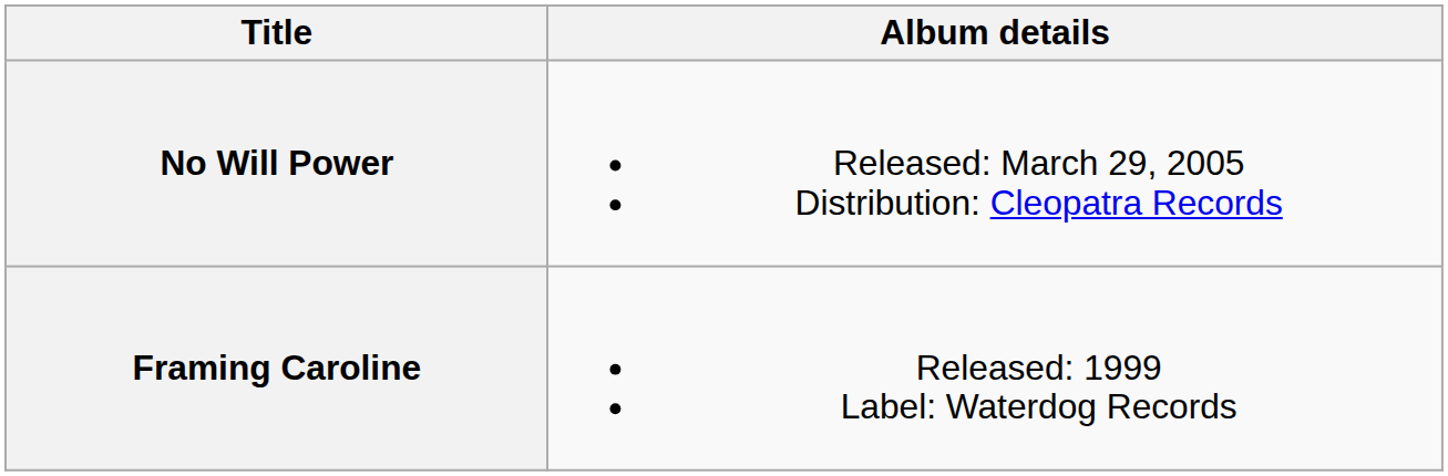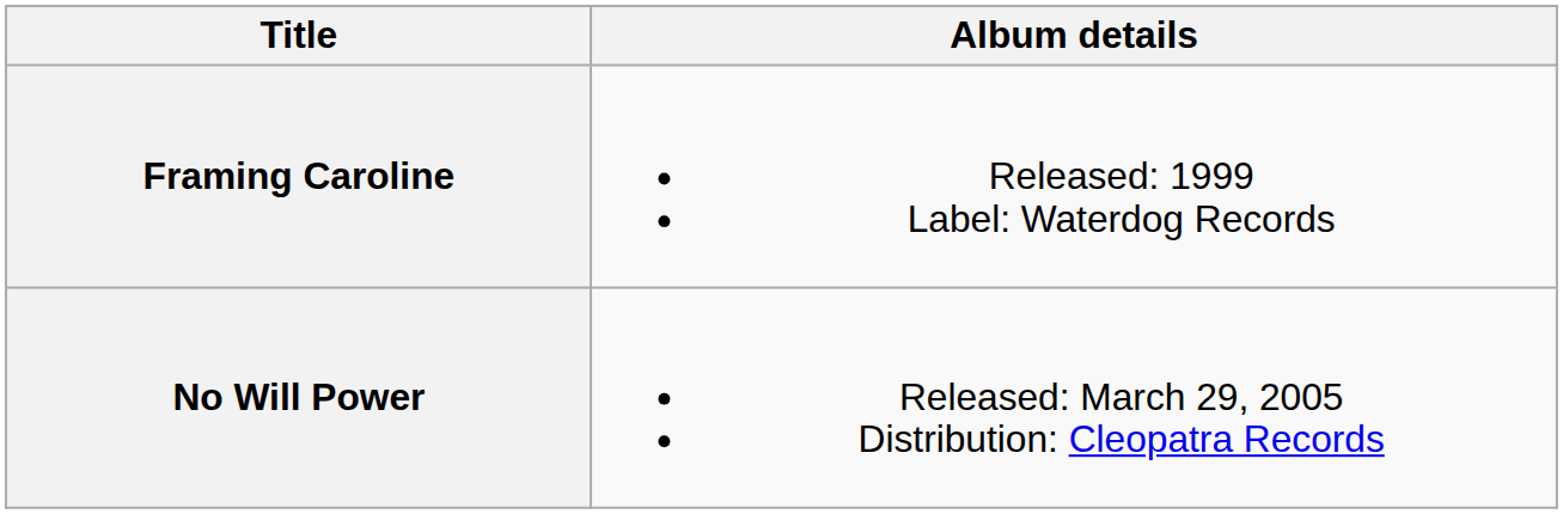 <table class="wikitable plainrowheaders" style="text-align:center;" border="1">
 <tr>
 <th scope="col" style="width:15em;">Title</th>
 <th scope="col" style="width:25em;">Album details</th>
 </tr>
 <tr>
+<th scope="row"><strong>Framing Caroline</strong></th>
+<td><br><ul><li>Released: 1999</li><li>Label: Waterdog Records</li></ul></td>
+</tr>
+<tr>
 <th scope="row"><strong>No Will Power</strong></th>
 <td><br><ul><li>Released: March 29, 2005</li><li>Distribution: <a href='#'>Cleopatra Records</a></li></ul></td>
 </tr>
-<tr>
-<th scope="row"><strong>Framing Caroline</strong></th>
-<td><br><ul><li>Released: 1999</li><li>Label: Waterdog Records</li></ul></td>
-</tr>
 </table>
